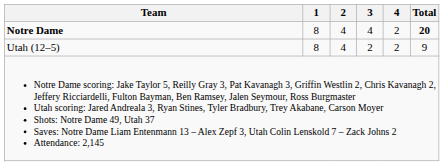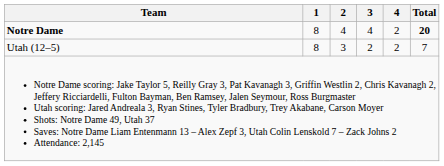 <table class="wikitable" style="text-align:center; max-width:40em">
 <tr>
 <th>Team</th>
 <th style="width:2em">1</th>
 <th style="width:2em">2</th>
 <th style="width:2em">3</th>
 <th style="width:2em">4</th>
 <th style="width:2em">Total</th>
 </tr>
 <tr>
 <td style="text-align:left"><strong>Notre Dame</strong></td>
 <td>8</td>
 <td>4</td>
 <td>4</td>
 <td>2</td>
 <td><strong>20</strong></td>
 </tr>
 <tr>
 <td style="text-align:left">Utah (12–5)</td>
 <td>8</td>
-<td>4</td>
+<td>3</td>
 <td>2</td>
 <td>2</td>
-<td>9</td>
+<td>7</td>
 </tr>
 <tr>
 <td colspan=6 style="text-align:left; font-size:88%;"><br><ul><li>Notre Dame scoring: Jake Taylor 5, Reilly Gray 3, Pat Kavanagh 3, Griffin Westlin 2, Chris Kavanagh 2, Jeffery Ricciardelli, Fulton Bayman, Ben Ramsey,  Jalen Seymour, Ross Burgmaster</li><li>Utah scoring: Jared Andreala 3, Ryan Stines, Tyler Bradbury, Trey Akabane, Carson Moyer</li><li>Shots: Notre Dame 49, Utah 37</li><li>Saves: Notre Dame Liam Entenmann 13 – Alex Zepf 3, Utah Colin Lenskold 7 – Zack Johns 2</li><li>Attendance: 2,145</li></ul></td>
 </tr>
 </table>
